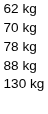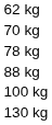 <table>
 <tr>
 <td>62 kg</td>
 <td></td>
 <td></td>
 <td></td>
 </tr>
 <tr>
 <td rowspan=2>70 kg</td>
 <td rowspan=2></td>
 <td rowspan=2></td>
 <td></td>
 </tr>
 <tr>
 <td></td>
 </tr>
 <tr>
 <td rowspan=2>78 kg</td>
 <td rowspan=2></td>
 <td rowspan=2></td>
 <td></td>
 </tr>
 <tr>
 <td></td>
 </tr>
 <tr>
 <td rowspan=2>88 kg</td>
 <td rowspan=2></td>
 <td rowspan=2></td>
 <td></td>
 </tr>
 <tr>
 <td></td>
 </tr>
 <tr>
+<td>100 kg</td>
+<td></td>
+<td></td>
+<td></td>
+</tr>
+<tr>
 <td rowspan=2>130 kg</td>
 <td rowspan=2></td>
 <td rowspan=2></td>
 <td></td>
 </tr>
 <tr>
 <td></td>
 </tr>
 <tr>
 </tr>
 </table>
